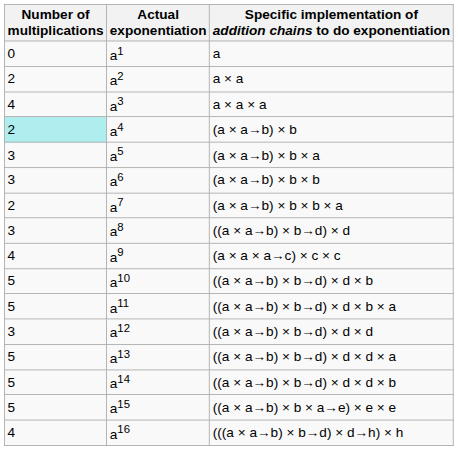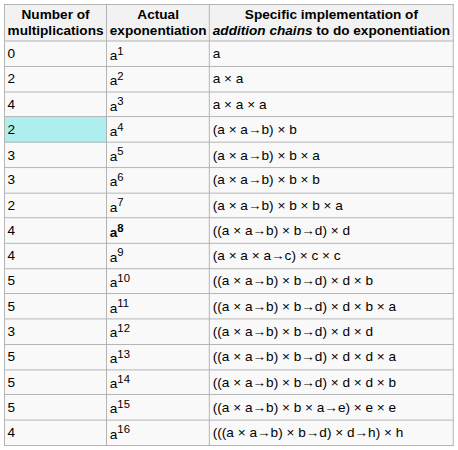 <table class=wikitable>
 <tr>
 <th>Number of<br>multiplications</th>
 <th>Actual<br>exponentiation</th>
 <th>Specific implementation of<br><em>addition chains</em> to do exponentiation</th>
 </tr>
 <tr>
 <td>0</td>
 <td>a<sup>1</sup></td>
 <td>a</td>
 </tr>
 <tr>
 <td>2</td>
 <td>a<sup>2</sup></td>
 <td>a × a</td>
 </tr>
 <tr>
 <td>4</td>
 <td>a<sup>3</sup></td>
 <td>a × a × a</td>
 </tr>
 <tr>
 <td style="background: paleturquoise;">2</td>
 <td>a<sup>4</sup></td>
 <td>(a × a→b) × b</td>
 </tr>
 <tr>
 <td>3</td>
 <td>a<sup>5</sup></td>
 <td>(a × a→b) × b × a</td>
 </tr>
 <tr>
 <td>3</td>
 <td>a<sup>6</sup></td>
 <td>(a × a→b) × b × b</td>
 </tr>
 <tr>
 <td>2</td>
 <td>a<sup>7</sup></td>
 <td>(a × a→b) × b × b × a</td>
 </tr>
 <tr>
-<td>3</td>
-<td>a<sup>8</sup></td>
+<td>4</td>
+<td><strong>a<sup>8</sup></strong></td>
 <td>((a × a→b) × b→d) × d</td>
 </tr>
 <tr>
 <td>4</td>
 <td>a<sup>9</sup></td>
 <td>(a × a × a→c) × c × c</td>
 </tr>
 <tr>
 <td>5</td>
 <td>a<sup>10</sup></td>
 <td>((a × a→b) × b→d) × d × b</td>
 </tr>
 <tr>
 <td>5</td>
 <td>a<sup>11</sup></td>
 <td>((a × a→b) × b→d) × d × b × a</td>
 </tr>
 <tr>
 <td>3</td>
 <td>a<sup>12</sup></td>
 <td>((a × a→b) × b→d) × d × d</td>
 </tr>
 <tr>
 <td>5</td>
 <td>a<sup>13</sup></td>
 <td>((a × a→b) × b→d) × d × d × a</td>
 </tr>
 <tr>
 <td>5</td>
 <td>a<sup>14</sup></td>
 <td>((a × a→b) × b→d) × d × d × b</td>
 </tr>
 <tr>
 <td>5</td>
 <td>a<sup>15</sup></td>
 <td>((a × a→b) × b × a→e) × e × e</td>
 </tr>
 <tr>
 <td>4</td>
 <td>a<sup>16</sup></td>
 <td>(((a × a→b) × b→d) × d→h) × h</td>
 </tr>
 </table>
